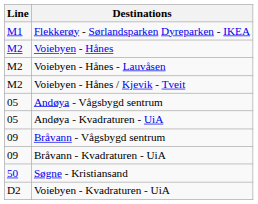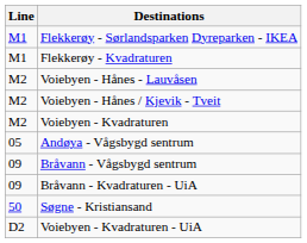 <table class="wikitable">
 <tr>
 <th>Line</th>
 <th>Destinations</th>
 </tr>
 <tr>
 <td><a href='#'>M1</a></td>
 <td><a href='#'>Flekkerøy</a> - <a href='#'>Sørlandsparken</a> <a href='#'>Dyreparken</a> - <a href='#'>IKEA</a></td>
 </tr>
 <tr>
-<td><a href='#'>M2</a></td>
-<td><a href='#'>Voiebyen</a> - <a href='#'>Hånes</a></td>
+<td>M1</td>
+<td>Flekkerøy - <a href='#'>Kvadraturen</a></td>
 </tr>
 <tr>
 <td>M2</td>
 <td>Voiebyen - Hånes - <a href='#'>Lauvåsen</a></td>
 </tr>
 <tr>
 <td>M2</td>
 <td>Voiebyen - Hånes / <a href='#'>Kjevik</a> - <a href='#'>Tveit</a></td>
 </tr>
 <tr>
-<td>05</td>
-<td><a href='#'>Andøya</a> - Vågsbygd sentrum</td>
+<td>M2</td>
+<td>Voiebyen - Kvadraturen</td>
 </tr>
 <tr>
 <td>05</td>
-<td>Andøya - Kvadraturen - <a href='#'>UiA</a></td>
+<td><a href='#'>Andøya</a> - Vågsbygd sentrum</td>
 </tr>
 <tr>
 <td>09</td>
 <td><a href='#'>Bråvann</a> - Vågsbygd sentrum</td>
 </tr>
 <tr>
 <td>09</td>
 <td>Bråvann - Kvadraturen - UiA</td>
 </tr>
 <tr>
 <td><a href='#'>50</a></td>
 <td><a href='#'>Søgne</a> - Kristiansand</td>
 </tr>
 <tr>
 <td>D2</td>
 <td>Voiebyen - Kvadraturen - UiA</td>
 </tr>
 </table>
